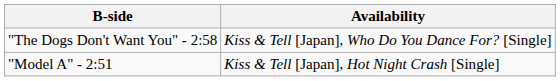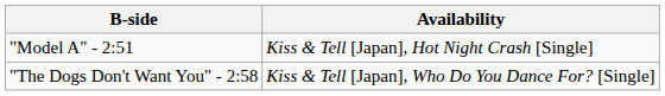 <table class="wikitable">
 <tr>
 <th>B-side</th>
 <th>Availability</th>
 </tr>
 <tr>
+<td>"Model A" - 2:51</td>
+<td><em>Kiss & Tell</em> [Japan], <em>Hot Night Crash</em> [Single]</td>
+</tr>
+<tr>
 <td>"The Dogs Don't Want You" - 2:58</td>
 <td><em>Kiss & Tell</em> [Japan], <em>Who Do You Dance For?</em> [Single]</td>
 </tr>
-<tr>
-<td>"Model A" - 2:51</td>
-<td><em>Kiss & Tell</em> [Japan], <em>Hot Night Crash</em> [Single]</td>
-</tr>
 </table>
